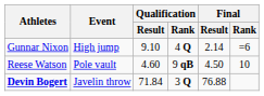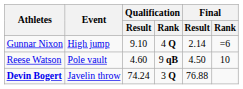 <table class=wikitable style=font-size:90%;text-align:center>
 <tr>
 <th rowspan=2>Athletes</th>
 <th rowspan=2>Event</th>
 <th colspan=2>Qualification</th>
 <th colspan=2>Final</th>
 </tr>
 <tr style=font-size:95%>
 <th>Result</th>
 <th>Rank</th>
 <th>Result</th>
 <th>Rank</th>
 </tr>
 <tr>
 <td align=left><a href='#'>Gunnar Nixon</a></td>
 <td align=left><a href='#'>High jump</a></td>
 <td>9.10</td>
 <td>4 <strong>Q</strong></td>
 <td>2.14</td>
 <td>=6</td>
 </tr>
 <tr>
 <td align=left><a href='#'>Reese Watson</a></td>
 <td align=left><a href='#'>Pole vault</a></td>
 <td>4.60</td>
 <td>9 <strong>qB</strong></td>
 <td>4.50</td>
 <td>10</td>
 </tr>
 <tr>
 <td align=left><strong><a href='#'>Devin Bogert</a></strong></td>
 <td align=left><a href='#'>Javelin throw</a></td>
-<td>71.84</td>
+<td>74.24</td>
 <td>3 <strong>Q</strong></td>
 <td>76.88</td>
 <td></td>
 </tr>
 </table>
